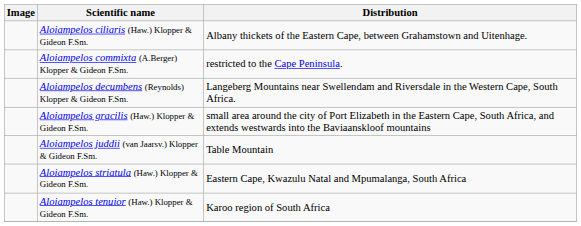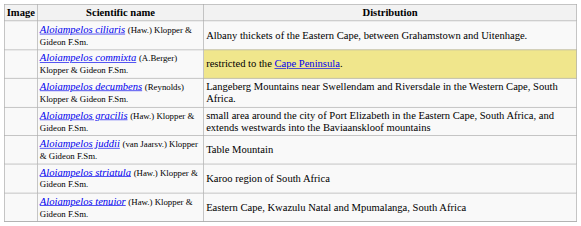 <table class="wikitable">
 <tr>
 <th>Image</th>
 <th>Scientific name</th>
 <th>Distribution</th>
 </tr>
 <tr>
 <td></td>
 <td><em><a href='#'>Aloiampelos ciliaris</a></em> <small>(Haw.) Klopper & Gideon F.Sm.</small></td>
 <td>Albany thickets of the Eastern Cape, between Grahamstown and Uitenhage.</td>
 </tr>
 <tr>
 <td></td>
 <td><em><a href='#'>Aloiampelos commixta</a></em> <small>(A.Berger) Klopper & Gideon F.Sm.</small></td>
-<td>restricted to the <a href='#'>Cape Peninsula</a>.</td>
+<td style="background: khaki;">restricted to the <a href='#'>Cape Peninsula</a>.</td>
 </tr>
 <tr>
 <td></td>
 <td><em><a href='#'>Aloiampelos decumbens</a></em> <small>(Reynolds) Klopper & Gideon F.Sm.</small></td>
 <td>Langeberg Mountains near Swellendam and Riversdale in the Western Cape, South Africa.</td>
 </tr>
 <tr>
 <td></td>
 <td><em><a href='#'>Aloiampelos gracilis</a></em> <small>(Haw.) Klopper & Gideon F.Sm.</small></td>
 <td>small area around the city of Port Elizabeth in the Eastern Cape, South Africa, and extends westwards into the Baviaanskloof mountains</td>
 </tr>
 <tr>
 <td></td>
 <td><em><a href='#'>Aloiampelos juddii</a></em> <small>(van Jaarsv.) Klopper & Gideon F.Sm.</small></td>
 <td>Table Mountain</td>
 </tr>
 <tr>
 <td></td>
 <td><em><a href='#'>Aloiampelos striatula</a></em> <small>(Haw.) Klopper & Gideon F.Sm.</small></td>
-<td>Eastern Cape, Kwazulu Natal and Mpumalanga, South Africa</td>
+<td>Karoo region of South Africa</td>
 </tr>
 <tr>
 <td></td>
 <td><em><a href='#'>Aloiampelos tenuior</a></em> <small>(Haw.) Klopper & Gideon F.Sm.</small></td>
-<td>Karoo region of South Africa</td>
+<td>Eastern Cape, Kwazulu Natal and Mpumalanga, South Africa</td>
 </tr>
 <tr>
 </tr>
 </table>
